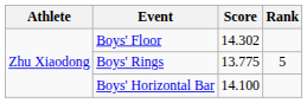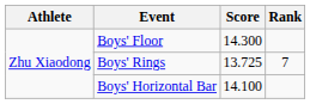 <table class="wikitable" border="1" style="font-size:90%">
 <tr>
 <th>Athlete</th>
 <th>Event</th>
 <th>Score</th>
 <th>Rank</th>
 </tr>
 <tr>
 <td rowspan=3><a href='#'>Zhu Xiaodong</a></td>
 <td><a href='#'>Boys' Floor</a></td>
-<td align=center>14.302</td>
+<td align=center>14.300</td>
 <td align=center></td>
 </tr>
 <tr>
 <td><a href='#'>Boys' Rings</a></td>
-<td align=center>13.775</td>
-<td align=center>5</td>
+<td align=center>13.725</td>
+<td align=center>7</td>
 </tr>
 <tr>
 <td><a href='#'>Boys' Horizontal Bar</a></td>
 <td align=center>14.100</td>
 <td align=center></td>
 </tr>
 </table>
